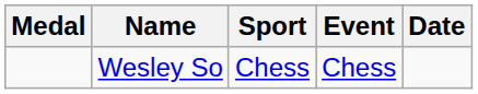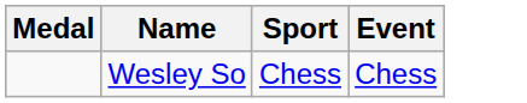 <table class="wikitable sortable" style="font-size: 95%;">
 <tr>
 <th>Medal</th>
 <th>Name</th>
 <th>Sport</th>
 <th>Event</th>
-<th>Date</th>
 </tr>
 <tr>
 <td></td>
 <td><a href='#'>Wesley So</a></td>
 <td><a href='#'>Chess</a></td>
 <td><a href='#'>Chess</a></td>
-<td></td>
 </tr>
 </table>
